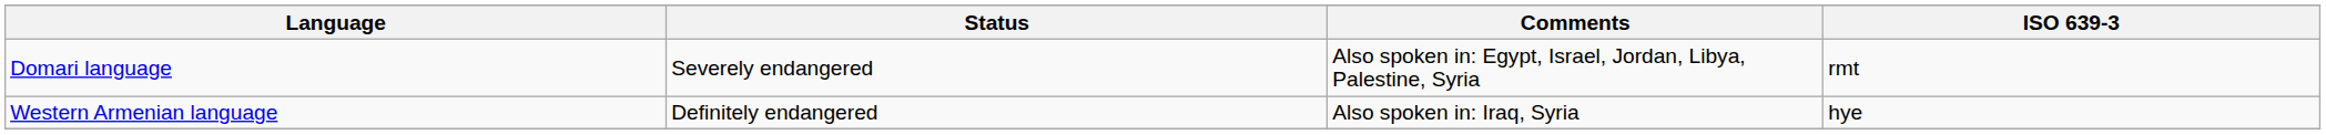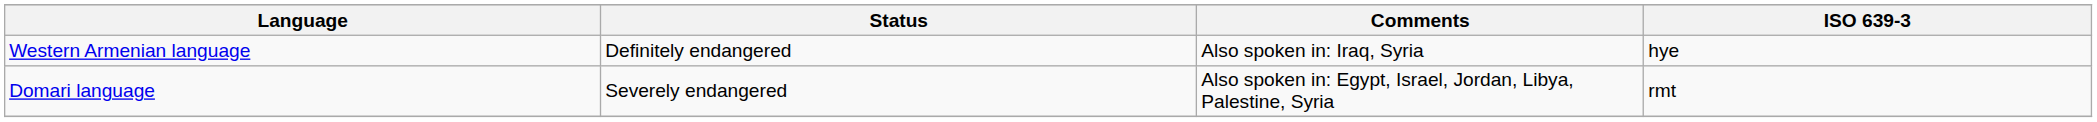 <table class="wikitable" align="center" style="font-size:90%">
 <tr>
 </tr>
 <tr>
 <th width="20%">Language</th>
 <th width="20%">Status</th>
 <th width="15%">Comments</th>
 <th width="15%">ISO 639-3</th>
 </tr>
 <tr>
+<td><a href='#'>Western Armenian language</a></td>
+<td>Definitely endangered</td>
+<td>Also spoken in: Iraq, Syria</td>
+<td>hye</td>
+</tr>
+<tr>
 <td><a href='#'>Domari language</a></td>
 <td>Severely endangered</td>
 <td>Also spoken in: Egypt, Israel, Jordan, Libya, Palestine, Syria</td>
 <td>rmt</td>
 </tr>
 <tr>
-<td><a href='#'>Western Armenian language</a></td>
-<td>Definitely endangered</td>
-<td>Also spoken in: Iraq, Syria</td>
-<td>hye</td>
-</tr>
-<tr>
 </tr>
 </table>
